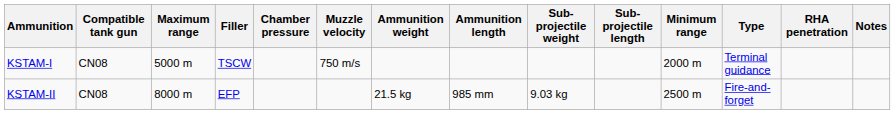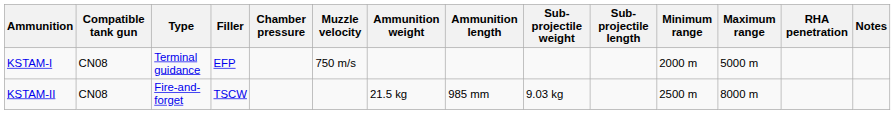 <table class="wikitable">
 <tr>
 <th>Ammunition</th>
 <th>Compatible tank gun</th>
-<th>Maximum range</th>
+<th>Type</th>
 <th>Filler</th>
 <th>Chamber pressure</th>
 <th>Muzzle velocity</th>
 <th>Ammunition weight</th>
 <th>Ammunition length</th>
 <th>Sub-projectile weight</th>
 <th>Sub-projectile length</th>
 <th>Minimum range</th>
-<th>Type</th>
+<th>Maximum range</th>
 <th>RHA penetration</th>
 <th>Notes</th>
 </tr>
 <tr>
 <td><a href='#'>KSTAM-I</a></td>
 <td>CN08</td>
-<td>5000 m</td>
-<td><a href='#'>TSCW</a></td>
+<td><a href='#'>Terminal guidance</a></td>
+<td><a href='#'>EFP</a></td>
 <td></td>
 <td>750 m/s</td>
 <td></td>
 <td></td>
 <td></td>
 <td></td>
 <td>2000 m</td>
-<td><a href='#'>Terminal guidance</a></td>
+<td>5000 m</td>
 <td></td>
 <td></td>
 </tr>
 <tr>
 <td><a href='#'>KSTAM-II</a></td>
 <td>CN08</td>
-<td>8000 m</td>
-<td><a href='#'>EFP</a></td>
+<td><a href='#'>Fire-and-forget</a></td>
+<td><a href='#'>TSCW</a></td>
 <td></td>
 <td></td>
 <td>21.5 kg</td>
 <td>985 mm</td>
 <td>9.03 kg</td>
 <td></td>
 <td>2500 m</td>
-<td><a href='#'>Fire-and-forget</a></td>
+<td>8000 m</td>
 <td></td>
 <td></td>
 </tr>
 </table>
